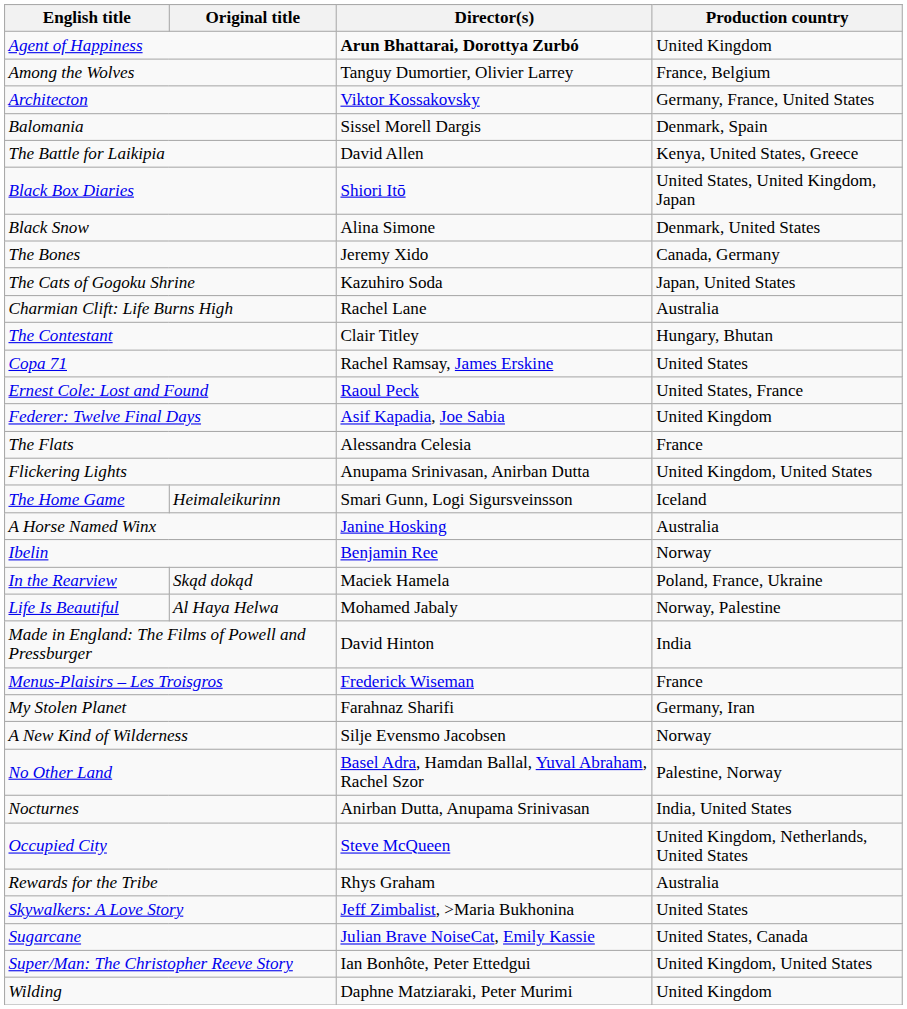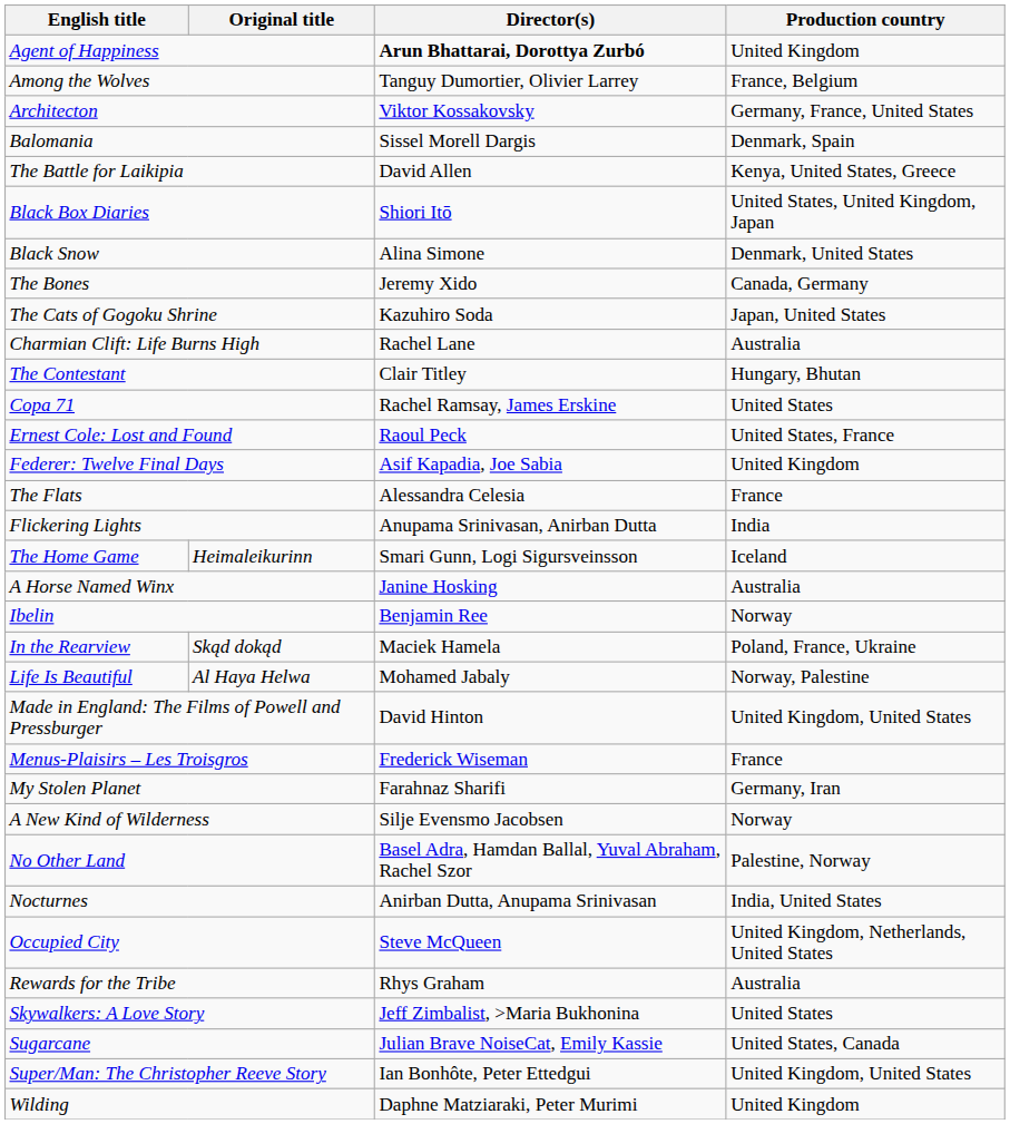 <table class="wikitable" style="width:95%; margin-bottom:2px">
 <tr>
 <th>English title</th>
 <th>Original title</th>
 <th>Director(s)</th>
 <th>Production country</th>
 </tr>
 <tr>
 <td colspan=2><em><a href='#'>Agent of Happiness</a></em></td>
 <td><strong>Arun Bhattarai, Dorottya Zurbó</strong></td>
 <td>United Kingdom</td>
 </tr>
 <tr>
 <td colspan=2><em>Among the Wolves</em></td>
 <td>Tanguy Dumortier, Olivier Larrey</td>
 <td>France, Belgium</td>
 </tr>
 <tr>
 <td colspan=2><em><a href='#'>Architecton</a></em></td>
 <td><a href='#'>Viktor Kossakovsky</a></td>
 <td>Germany, France, United States</td>
 </tr>
 <tr>
 <td colspan=2><em>Balomania</em></td>
 <td>Sissel Morell Dargis</td>
 <td>Denmark, Spain</td>
 </tr>
 <tr>
 <td colspan=2><em>The Battle for Laikipia</em></td>
 <td>David Allen</td>
 <td>Kenya, United States, Greece</td>
 </tr>
 <tr>
 <td colspan=2><em><a href='#'>Black Box Diaries</a></em></td>
 <td><a href='#'>Shiori Itō</a></td>
 <td>United States, United Kingdom, Japan</td>
 </tr>
 <tr>
 <td colspan=2><em>Black Snow</em></td>
 <td>Alina Simone</td>
 <td>Denmark, United States</td>
 </tr>
 <tr>
 <td colspan=2><em>The Bones</em></td>
 <td>Jeremy Xido</td>
 <td>Canada, Germany</td>
 </tr>
 <tr>
 <td colspan=2><em>The Cats of Gogoku Shrine</em></td>
 <td>Kazuhiro Soda</td>
 <td>Japan, United States</td>
 </tr>
 <tr>
 <td colspan=2><em>Charmian Clift: Life Burns High</em></td>
 <td>Rachel Lane</td>
 <td>Australia</td>
 </tr>
 <tr>
 <td colspan=2><em><a href='#'>The Contestant</a></em></td>
 <td>Clair Titley</td>
 <td>Hungary, Bhutan</td>
 </tr>
 <tr>
 <td colspan=2><em><a href='#'>Copa 71</a></em></td>
 <td>Rachel Ramsay, <a href='#'>James Erskine</a></td>
 <td>United States</td>
 </tr>
 <tr>
 <td colspan=2><em><a href='#'>Ernest Cole: Lost and Found</a></em></td>
 <td><a href='#'>Raoul Peck</a></td>
 <td>United States, France</td>
 </tr>
 <tr>
 <td colspan=2><em><a href='#'>Federer: Twelve Final Days</a></em></td>
 <td><a href='#'>Asif Kapadia</a>, <a href='#'>Joe Sabia</a></td>
 <td>United Kingdom</td>
 </tr>
 <tr>
 <td colspan=2><em>The Flats</em></td>
 <td>Alessandra Celesia</td>
 <td>France</td>
 </tr>
 <tr>
 <td colspan=2><em>Flickering Lights</em></td>
 <td>Anupama Srinivasan, Anirban Dutta</td>
-<td>United Kingdom, United States</td>
+<td>India</td>
 </tr>
 <tr>
 <td><em><a href='#'>The Home Game</a></em></td>
 <td><em>Heimaleikurinn</em></td>
 <td>Smari Gunn, Logi Sigursveinsson</td>
 <td>Iceland</td>
 </tr>
 <tr>
 <td colspan=2><em>A Horse Named Winx</em></td>
 <td><a href='#'>Janine Hosking</a></td>
 <td>Australia</td>
 </tr>
 <tr>
 <td colspan=2><em><a href='#'>Ibelin</a></em></td>
 <td><a href='#'>Benjamin Ree</a></td>
 <td>Norway</td>
 </tr>
 <tr>
 <td><em><a href='#'>In the Rearview</a></em></td>
 <td><em>Skąd dokąd</em></td>
 <td>Maciek Hamela</td>
 <td>Poland, France, Ukraine</td>
 </tr>
 <tr>
 <td><em><a href='#'>Life Is Beautiful</a></em></td>
 <td><em>Al Haya Helwa</em></td>
 <td>Mohamed Jabaly</td>
 <td>Norway, Palestine</td>
 </tr>
 <tr>
 <td colspan=2><em>Made in England: The Films of Powell and Pressburger</em></td>
 <td>David Hinton</td>
-<td>India</td>
+<td>United Kingdom, United States</td>
 </tr>
 <tr>
 <td colspan=2><em><a href='#'>Menus-Plaisirs – Les Troisgros</a></em></td>
 <td><a href='#'>Frederick Wiseman</a></td>
 <td>France</td>
 </tr>
 <tr>
 <td colspan=2><em>My Stolen Planet</em></td>
 <td>Farahnaz Sharifi</td>
 <td>Germany, Iran</td>
 </tr>
 <tr>
 <td colspan=2><em>A New Kind of Wilderness</em></td>
 <td>Silje Evensmo Jacobsen</td>
 <td>Norway</td>
 </tr>
 <tr>
 <td colspan=2><em><a href='#'>No Other Land</a></em></td>
 <td><a href='#'>Basel Adra</a>, Hamdan Ballal, <a href='#'>Yuval Abraham</a>, Rachel Szor</td>
 <td>Palestine, Norway</td>
 </tr>
 <tr>
 <td colspan=2><em>Nocturnes</em></td>
 <td>Anirban Dutta, Anupama Srinivasan</td>
 <td>India, United States</td>
 </tr>
 <tr>
 <td colspan=2><em><a href='#'>Occupied City</a></em></td>
 <td><a href='#'>Steve McQueen</a></td>
 <td>United Kingdom, Netherlands, United States</td>
 </tr>
 <tr>
 <td colspan=2><em>Rewards for the Tribe</em></td>
 <td>Rhys Graham</td>
 <td>Australia</td>
 </tr>
 <tr>
 <td colspan=2><em><a href='#'>Skywalkers: A Love Story</a></em></td>
 <td><a href='#'>Jeff Zimbalist</a>, >Maria Bukhonina</td>
 <td>United States</td>
 </tr>
 <tr>
 <td colspan=2><em><a href='#'>Sugarcane</a></em></td>
 <td><a href='#'>Julian Brave NoiseCat</a>, <a href='#'>Emily Kassie</a></td>
 <td>United States, Canada</td>
 </tr>
 <tr>
 <td colspan=2><em><a href='#'>Super/Man: The Christopher Reeve Story</a></em></td>
 <td>Ian Bonhôte, Peter Ettedgui</td>
 <td>United Kingdom, United States</td>
 </tr>
 <tr>
 <td colspan=2><em>Wilding</em></td>
 <td>Daphne Matziaraki, Peter Murimi</td>
 <td>United Kingdom</td>
 </tr>
 </table>
